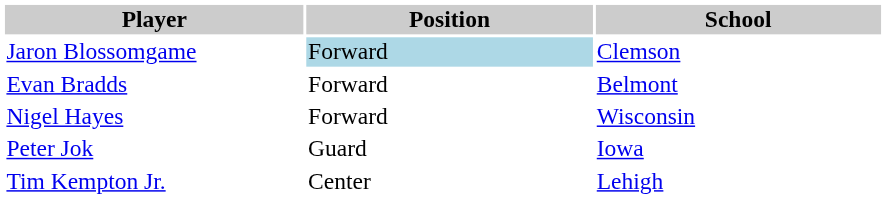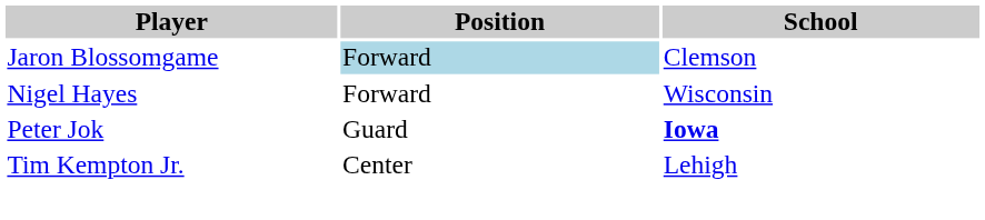 <table style="width:600px" "border:'1' 'solid' 'gray' ">
 <tr>
 <th style="background:#CCCCCC;width:23%">Player</th>
 <th style="background:#CCCCCC;width:22%">Position</th>
 <th style="background:#CCCCCC;width:22%">School</th>
 </tr>
 <tr>
 <td><a href='#'>Jaron Blossomgame</a></td>
 <td style="background: lightblue;">Forward</td>
 <td><a href='#'>Clemson</a></td>
 </tr>
 <tr>
-<td><a href='#'>Evan Bradds</a></td>
-<td>Forward</td>
-<td><a href='#'>Belmont</a></td>
-</tr>
-<tr>
 <td><a href='#'>Nigel Hayes</a></td>
 <td>Forward</td>
 <td><a href='#'>Wisconsin</a></td>
 </tr>
 <tr>
 <td><a href='#'>Peter Jok</a></td>
 <td>Guard</td>
-<td><a href='#'>Iowa</a></td>
+<td><strong><a href='#'>Iowa</a></strong></td>
 </tr>
 <tr>
 <td><a href='#'>Tim Kempton Jr.</a></td>
 <td>Center</td>
 <td><a href='#'>Lehigh</a></td>
 </tr>
 </table>
